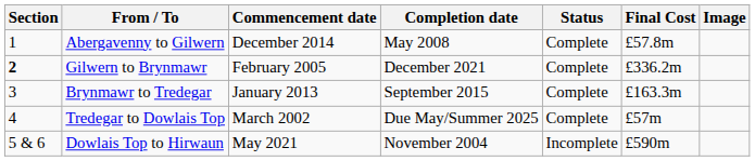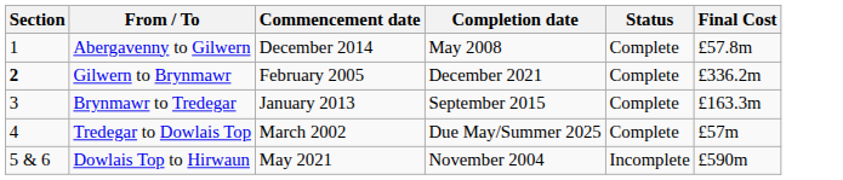 <table class="wikitable sortable">
 <tr>
 <th>Section</th>
 <th>From / To</th>
 <th>Commencement date</th>
 <th>Completion date</th>
 <th>Status</th>
 <th>Final Cost</th>
-<th>Image</th>
 </tr>
 <tr>
 <td>1</td>
 <td><a href='#'>Abergavenny</a> to <a href='#'>Gilwern</a></td>
 <td>December 2014</td>
 <td>May 2008</td>
 <td>Complete</td>
 <td>£57.8m</td>
-<td></td>
 </tr>
 <tr>
 <td><strong>2</strong></td>
 <td><a href='#'>Gilwern</a> to <a href='#'>Brynmawr</a></td>
 <td>February 2005</td>
 <td>December 2021</td>
 <td>Complete</td>
 <td>£336.2m</td>
-<td></td>
 </tr>
 <tr>
 <td>3</td>
 <td><a href='#'>Brynmawr</a> to <a href='#'>Tredegar</a></td>
 <td>January 2013</td>
 <td>September 2015</td>
 <td>Complete</td>
 <td>£163.3m</td>
-<td></td>
 </tr>
 <tr>
 <td>4</td>
 <td><a href='#'>Tredegar</a> to <a href='#'>Dowlais Top</a></td>
 <td>March 2002</td>
 <td>Due May/Summer 2025</td>
 <td>Complete</td>
 <td>£57m</td>
-<td></td>
 </tr>
 <tr>
 <td>5 & 6</td>
 <td><a href='#'>Dowlais Top</a> to <a href='#'>Hirwaun</a></td>
 <td>May 2021</td>
 <td>November 2004</td>
 <td>Incomplete</td>
 <td>£590m</td>
-<td></td>
 </tr>
 </table>
